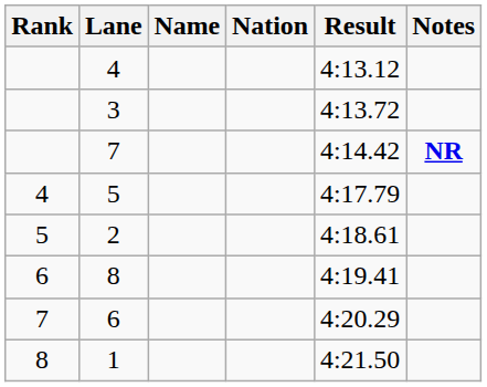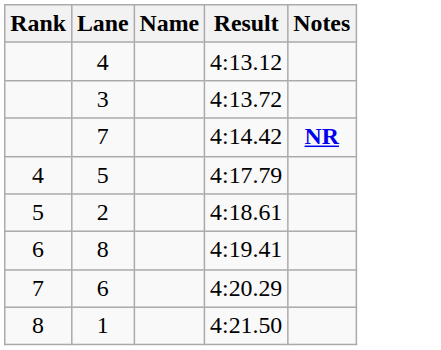 <table class="wikitable sortable" style="text-align:center">
 <tr>
 <th>Rank</th>
 <th>Lane</th>
 <th>Name</th>
-<th>Nation</th>
 <th>Result</th>
 <th>Notes</th>
 </tr>
 <tr>
 <td></td>
 <td>4</td>
 <td align="left"></td>
-<td align=left></td>
 <td>4:13.12</td>
 <td></td>
 </tr>
 <tr>
 <td></td>
 <td>3</td>
 <td align="left"></td>
-<td align=left></td>
 <td>4:13.72</td>
 <td></td>
 </tr>
 <tr>
 <td></td>
 <td>7</td>
 <td align="left"></td>
-<td align=left></td>
 <td>4:14.42</td>
 <td><strong><a href='#'>NR</a></strong></td>
 </tr>
 <tr>
 <td>4</td>
 <td>5</td>
 <td align="left"></td>
-<td align=left></td>
 <td>4:17.79</td>
 <td></td>
 </tr>
 <tr>
 <td>5</td>
 <td>2</td>
 <td align="left"></td>
-<td align=left></td>
 <td>4:18.61</td>
 <td></td>
 </tr>
 <tr>
 <td>6</td>
 <td>8</td>
 <td align="left"></td>
-<td align=left></td>
 <td>4:19.41</td>
 <td></td>
 </tr>
 <tr>
 <td>7</td>
 <td>6</td>
 <td align="left"></td>
-<td align=left></td>
 <td>4:20.29</td>
 <td></td>
 </tr>
 <tr>
 <td>8</td>
 <td>1</td>
 <td align="left"></td>
-<td align=left></td>
 <td>4:21.50</td>
 <td></td>
 </tr>
 </table>
